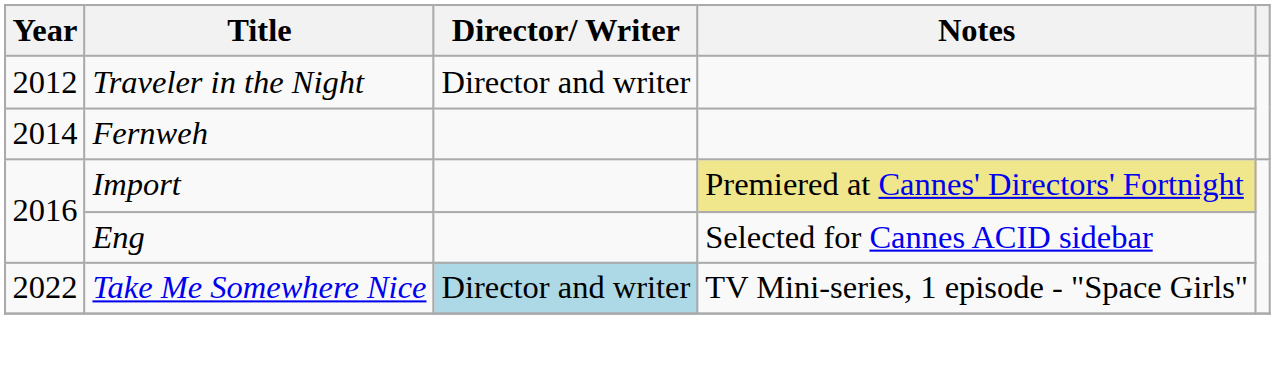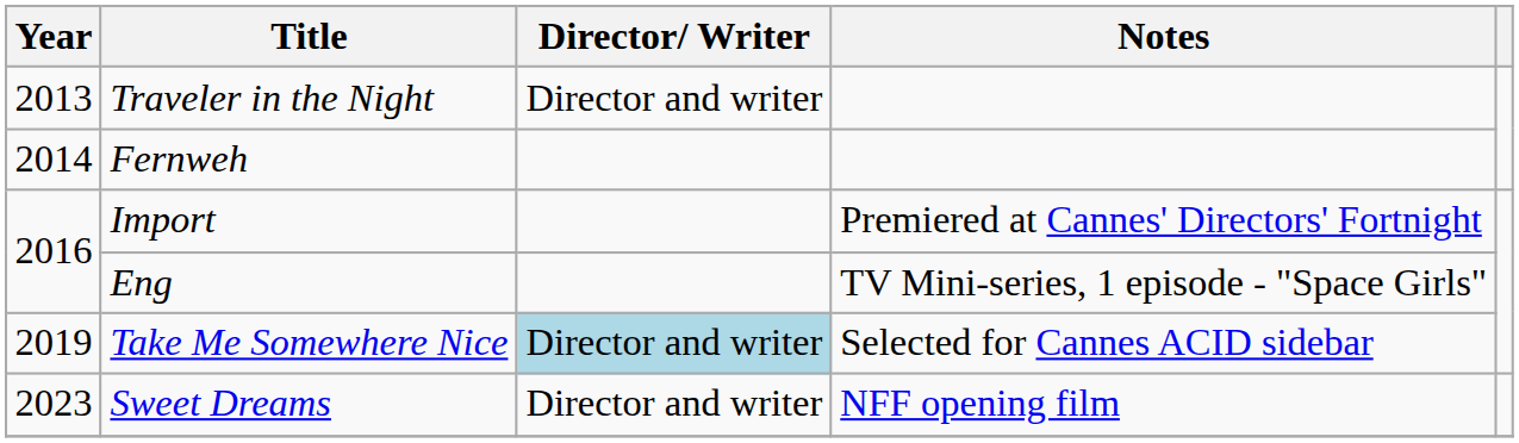 <table class="wikitable sortable">
 <tr>
 <th>Year</th>
 <th>Title</th>
 <th>Director/ Writer</th>
 <th class="unsortable">Notes</th>
 <th></th>
 </tr>
 <tr>
-<td>2012</td>
+<td>2013</td>
 <td><em>Traveler in the Night</em></td>
 <td>Director and writer</td>
 <td></td>
 <td rowspan=2></td>
 </tr>
 <tr>
 <td>2014</td>
 <td><em>Fernweh</em></td>
 <td></td>
 <td></td>
 </tr>
 <tr>
 <td rowspan=2>2016</td>
 <td><em>Import</em></td>
 <td></td>
-<td style="background: khaki;">Premiered at <a href='#'>Cannes' Directors' Fortnight</a></td>
+<td>Premiered at <a href='#'>Cannes' Directors' Fortnight</a></td>
 <td rowspan=3></td>
 </tr>
 <tr>
 <td><em>Eng</em></td>
 <td></td>
+<td>TV Mini-series, 1 episode - "Space Girls"</td>
+</tr>
+<tr>
+<td>2019</td>
+<td><em><a href='#'>Take Me Somewhere Nice</a></em></td>
+<td style="background: lightblue;">Director and writer</td>
 <td>Selected for <a href='#'>Cannes ACID sidebar</a></td>
 </tr>
 <tr>
-<td>2022</td>
-<td><em><a href='#'>Take Me Somewhere Nice</a></em></td>
-<td style="background: lightblue;">Director and writer</td>
-<td>TV Mini-series, 1 episode - "Space Girls"</td>
+<td>2023</td>
+<td><em><a href='#'>Sweet Dreams</a></em></td>
+<td>Director and writer</td>
+<td><a href='#'>NFF opening film</a></td>
+<td></td>
 </tr>
 <tr>
 </tr>
 </table>
